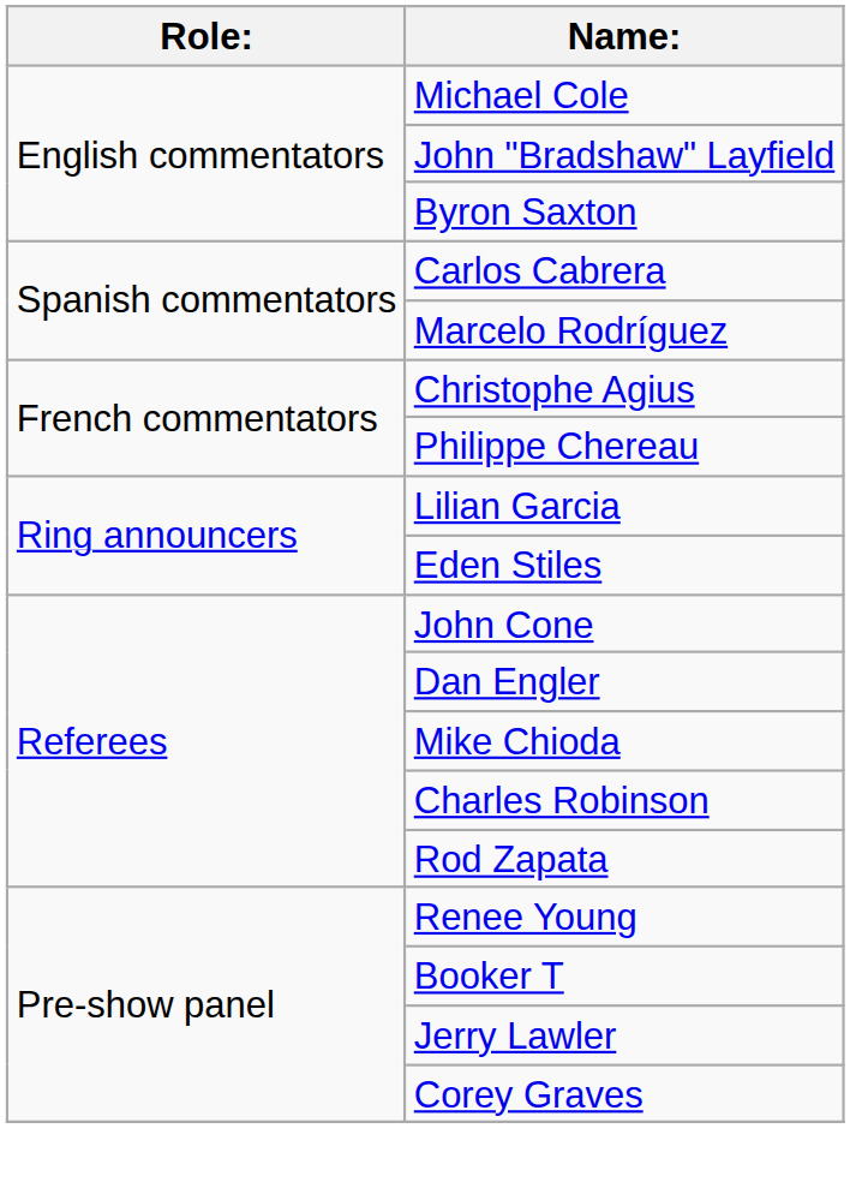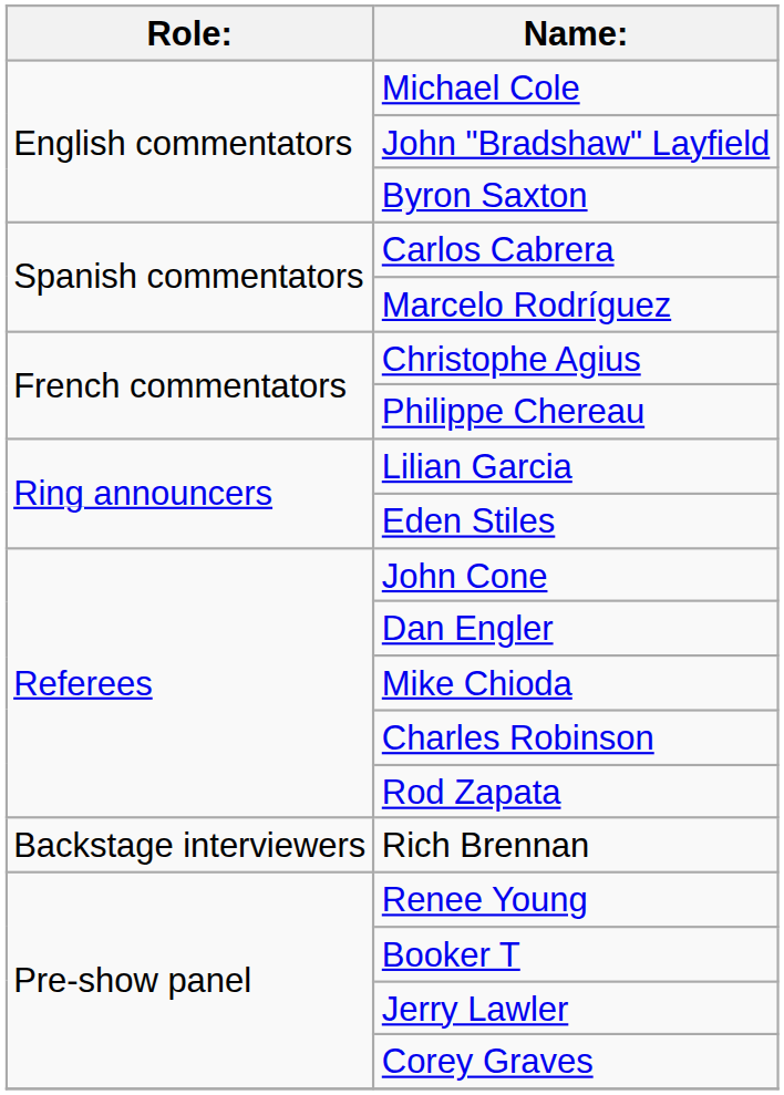 <table class=wikitable style="font-size:90%; margin: 0.5em 0 0.5em 1em; float: right; clear: right;">
 <tr>
 <th>Role:</th>
 <th>Name:</th>
 </tr>
 <tr>
 <td rowspan=3>English commentators</td>
 <td><a href='#'>Michael Cole</a></td>
 </tr>
 <tr>
 <td><a href='#'>John "Bradshaw" Layfield</a></td>
 </tr>
 <tr>
 <td><a href='#'>Byron Saxton</a></td>
 </tr>
 <tr>
 <td rowspan=2>Spanish commentators</td>
 <td><a href='#'>Carlos Cabrera</a></td>
 </tr>
 <tr>
 <td><a href='#'>Marcelo Rodríguez</a></td>
 </tr>
 <tr>
 <td rowspan=2>French commentators</td>
 <td><a href='#'>Christophe Agius</a></td>
 </tr>
 <tr>
 <td><a href='#'>Philippe Chereau</a></td>
 </tr>
 <tr>
 <td rowspan=2><a href='#'>Ring announcers</a></td>
 <td><a href='#'>Lilian Garcia</a></td>
 </tr>
 <tr>
 <td><a href='#'>Eden Stiles</a></td>
 </tr>
 <tr>
 <td rowspan=5><a href='#'>Referees</a></td>
 <td><a href='#'>John Cone</a></td>
 </tr>
 <tr>
 <td><a href='#'>Dan Engler</a></td>
 </tr>
 <tr>
 <td><a href='#'>Mike Chioda</a></td>
 </tr>
 <tr>
 <td><a href='#'>Charles Robinson</a></td>
 </tr>
 <tr>
 <td><a href='#'>Rod Zapata</a></td>
 </tr>
 <tr>
+<td rowspan=1>Backstage interviewers</td>
+<td>Rich Brennan</td>
+</tr>
+<tr>
 <td rowspan=4>Pre-show panel</td>
 <td><a href='#'>Renee Young</a></td>
 </tr>
 <tr>
 <td><a href='#'>Booker T</a></td>
 </tr>
 <tr>
 <td><a href='#'>Jerry Lawler</a></td>
 </tr>
 <tr>
 <td><a href='#'>Corey Graves</a></td>
 </tr>
 <tr>
 </tr>
 </table>
